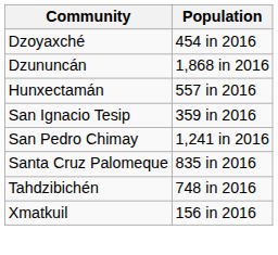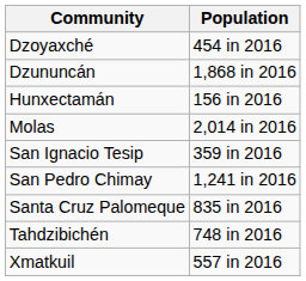 <table class="wikitable">
 <tr>
 <th>Community</th>
 <th>Population</th>
 </tr>
 <tr>
 <td>Dzoyaxché</td>
 <td>454 in 2016</td>
 </tr>
 <tr>
 <td>Dzununcán</td>
 <td>1,868 in 2016</td>
 </tr>
 <tr>
 <td>Hunxectamán</td>
-<td>557 in 2016</td>
+<td>156 in 2016</td>
+</tr>
+<tr>
+<td>Molas</td>
+<td>2,014 in 2016</td>
 </tr>
 <tr>
 <td>San Ignacio Tesip</td>
 <td>359 in 2016</td>
 </tr>
 <tr>
 <td>San Pedro Chimay</td>
 <td>1,241 in 2016</td>
 </tr>
 <tr>
 <td>Santa Cruz Palomeque</td>
 <td>835 in 2016</td>
 </tr>
 <tr>
 <td>Tahdzibichén</td>
 <td>748 in 2016</td>
 </tr>
 <tr>
 <td>Xmatkuil</td>
-<td>156 in 2016</td>
+<td>557 in 2016</td>
 </tr>
 </table>
